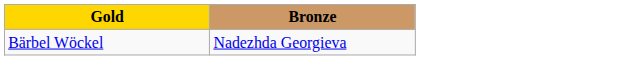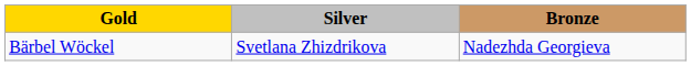 <table class="wikitable" style="text-align:left">
 <tr align="center">
 <td width=200 bgcolor=gold><strong>Gold</strong></td>
+<td width=200 bgcolor=silver><strong>Silver</strong></td>
 <td width=200 bgcolor=CC9966><strong>Bronze</strong></td>
 </tr>
 <tr>
 <td><a href='#'>Bärbel Wöckel</a><br><em></em></td>
+<td><a href='#'>Svetlana Zhizdrikova</a><br><em></em></td>
 <td><a href='#'>Nadezhda Georgieva</a><br><em></em></td>
 </tr>
 </table>
